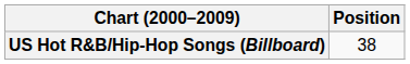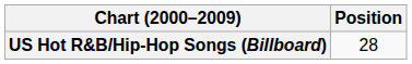 <table class="wikitable plainrowheaders" style="text-align:center">
 <tr>
 <th scope="col">Chart (2000–2009)</th>
 <th scope="col">Position</th>
 </tr>
 <tr>
 <th scope="row">US Hot R&B/Hip-Hop Songs (<em>Billboard</em>)</th>
-<td>38</td>
+<td>28</td>
 </tr>
 </table>
